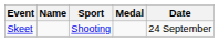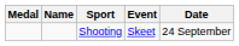 <table class="wikitable sortable" style="font-size:90%">
 <tr>
-<th>Event</th>
+<th>Medal</th>
 <th>Name</th>
 <th>Sport</th>
-<th>Medal</th>
+<th>Event</th>
 <th>Date</th>
 </tr>
 <tr>
-<td><a href='#'>Skeet</a></td>
+<td></td>
 <td></td>
 <td><a href='#'>Shooting</a></td>
-<td></td>
+<td><a href='#'>Skeet</a></td>
 <td>24 September</td>
 </tr>
 </table>
